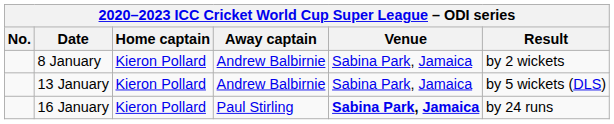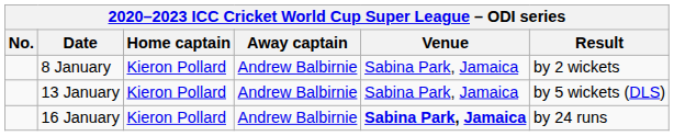 <table class="wikitable">
 <tr>
 <th colspan="9"><a href='#'>2020–2023 ICC Cricket World Cup Super League</a> – ODI series</th>
 </tr>
 <tr>
 <th>No.</th>
 <th>Date</th>
 <th>Home captain</th>
 <th>Away captain</th>
 <th>Venue</th>
 <th>Result</th>
 </tr>
 <tr>
 <td></td>
 <td>8 January</td>
 <td><a href='#'>Kieron Pollard</a></td>
 <td><a href='#'>Andrew Balbirnie</a></td>
 <td><a href='#'>Sabina Park</a>, <a href='#'>Jamaica</a></td>
 <td> by 2 wickets</td>
 </tr>
 <tr>
 <td></td>
 <td>13 January</td>
 <td><a href='#'>Kieron Pollard</a></td>
 <td><a href='#'>Andrew Balbirnie</a></td>
 <td><a href='#'>Sabina Park</a>, <a href='#'>Jamaica</a></td>
 <td> by 5 wickets (<a href='#'>DLS</a>)</td>
 </tr>
 <tr>
 <td></td>
 <td>16 January</td>
 <td><a href='#'>Kieron Pollard</a></td>
-<td><a href='#'>Paul Stirling</a></td>
+<td><a href='#'>Andrew Balbirnie</a></td>
 <td><strong><a href='#'>Sabina Park</a>, <a href='#'>Jamaica</a></strong></td>
 <td> by 24 runs</td>
 </tr>
 </table>
